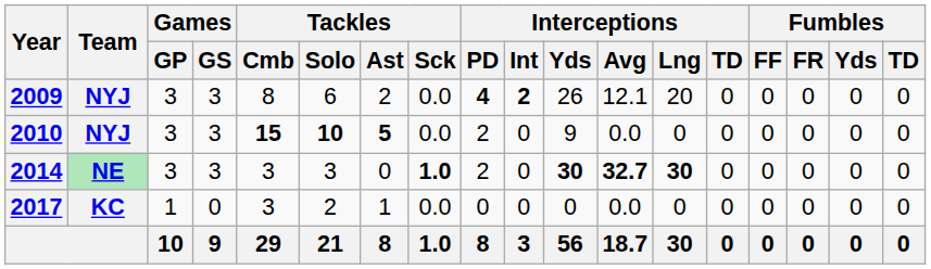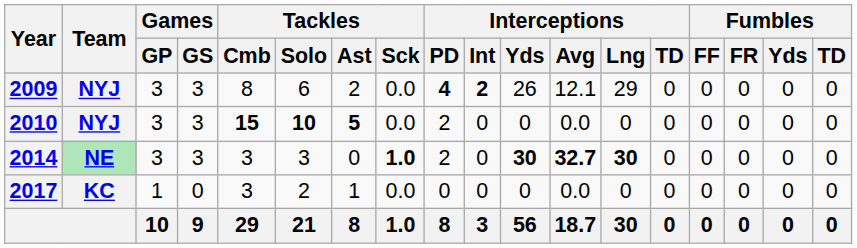 <table class="wikitable" style="text-align: center;">
 <tr>
 <th rowspan="2">Year</th>
 <th rowspan="2">Team</th>
 <th colspan="2">Games</th>
 <th colspan="4">Tackles</th>
 <th colspan="6">Interceptions</th>
 <th colspan="4">Fumbles</th>
 </tr>
 <tr>
 <th>GP</th>
 <th>GS</th>
 <th>Cmb</th>
 <th>Solo</th>
 <th>Ast</th>
 <th>Sck</th>
 <th>PD</th>
 <th>Int</th>
 <th>Yds</th>
 <th>Avg</th>
 <th>Lng</th>
 <th>TD</th>
 <th>FF</th>
 <th>FR</th>
 <th>Yds</th>
 <th>TD</th>
 </tr>
 <tr>
 <th><a href='#'>2009</a></th>
 <th><a href='#'>NYJ</a></th>
 <td>3</td>
 <td>3</td>
 <td>8</td>
 <td>6</td>
 <td>2</td>
 <td>0.0</td>
 <td><strong>4</strong></td>
 <td><strong>2</strong></td>
 <td>26</td>
 <td>12.1</td>
-<td>20</td>
+<td>29</td>
 <td>0</td>
 <td>0</td>
 <td>0</td>
 <td>0</td>
 <td>0</td>
 </tr>
 <tr>
 <th><a href='#'>2010</a></th>
 <th><a href='#'>NYJ</a></th>
 <td>3</td>
 <td>3</td>
 <td><strong>15</strong></td>
 <td><strong>10</strong></td>
 <td><strong>5</strong></td>
 <td>0.0</td>
 <td>2</td>
 <td>0</td>
-<td>9</td>
+<td>0</td>
 <td>0.0</td>
 <td>0</td>
 <td>0</td>
 <td>0</td>
 <td>0</td>
 <td>0</td>
 <td>0</td>
 </tr>
 <tr>
 <th><a href='#'>2014</a></th>
 <th style="background:#afe6ba; width:3em;"><a href='#'>NE</a></th>
 <td>3</td>
 <td>3</td>
 <td>3</td>
 <td>3</td>
 <td>0</td>
 <td><strong>1.0</strong></td>
 <td>2</td>
 <td>0</td>
 <td><strong>30</strong></td>
 <td><strong>32.7</strong></td>
 <td><strong>30</strong></td>
 <td>0</td>
 <td>0</td>
 <td>0</td>
 <td>0</td>
 <td>0</td>
 </tr>
 <tr>
 <th><a href='#'>2017</a></th>
 <th><a href='#'>KC</a></th>
 <td>1</td>
 <td>0</td>
 <td>3</td>
 <td>2</td>
 <td>1</td>
 <td>0.0</td>
 <td>0</td>
 <td>0</td>
 <td>0</td>
 <td>0.0</td>
 <td>0</td>
 <td>0</td>
 <td>0</td>
 <td>0</td>
 <td>0</td>
 <td>0</td>
 </tr>
 <tr>
 <th colspan="2"></th>
 <th>10</th>
 <th>9</th>
 <th>29</th>
 <th>21</th>
 <th>8</th>
 <th>1.0</th>
 <th>8</th>
 <th>3</th>
 <th>56</th>
 <th>18.7</th>
 <th>30</th>
 <th>0</th>
 <th>0</th>
 <th>0</th>
 <th>0</th>
 <th>0</th>
 </tr>
 </table>
